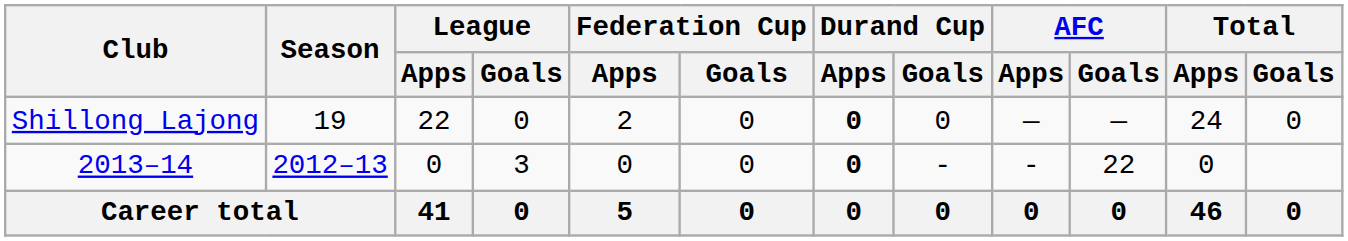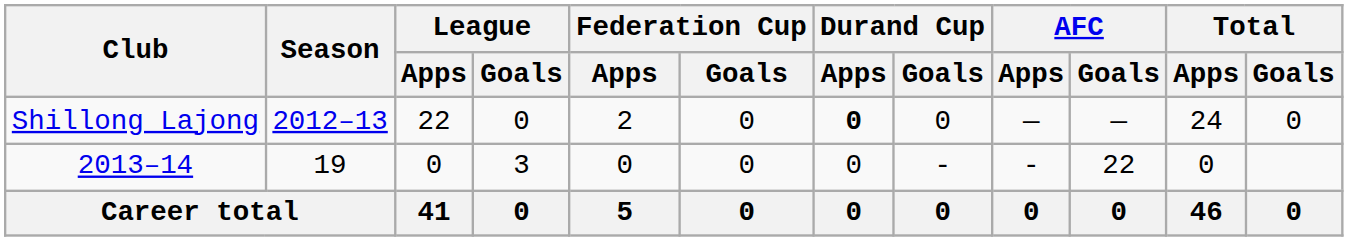 <table class="wikitable" style="font-size:90%; text-align:center;">
 <tr>
 <th rowspan="2">Club</th>
 <th rowspan="2">Season</th>
 <th colspan="2">League</th>
 <th colspan="2">Federation Cup</th>
 <th colspan="2">Durand Cup</th>
 <th colspan="2"><a href='#'>AFC</a></th>
 <th colspan="2">Total</th>
 </tr>
 <tr>
 <th>Apps</th>
 <th>Goals</th>
 <th>Apps</th>
 <th>Goals</th>
 <th>Apps</th>
 <th>Goals</th>
 <th>Apps</th>
 <th>Goals</th>
 <th>Apps</th>
 <th>Goals</th>
 </tr>
 <tr>
 <td rowspan="1"><a href='#'>Shillong Lajong</a></td>
-<td>19</td>
+<td><a href='#'>2012–13</a></td>
 <td>22</td>
 <td>0</td>
 <td>2</td>
 <td>0</td>
 <td><strong>0</strong></td>
 <td>0</td>
 <td>—</td>
 <td>—</td>
 <td>24</td>
 <td>0</td>
 </tr>
 <tr>
 <td><a href='#'>2013–14</a></td>
-<td><a href='#'>2012–13</a></td>
+<td>19</td>
 <td>0</td>
 <td>3</td>
 <td>0</td>
 <td>0</td>
-<td><strong>0</strong></td>
+<td>0</td>
 <td>-</td>
 <td>-</td>
 <td>22</td>
 <td>0</td>
 </tr>
 <tr>
 <th colspan="2">Career total</th>
 <th>41</th>
 <th>0</th>
 <th>5</th>
 <th>0</th>
 <th>0</th>
 <th>0</th>
 <th>0</th>
 <th>0</th>
 <th>46</th>
 <th>0</th>
 </tr>
 </table>
